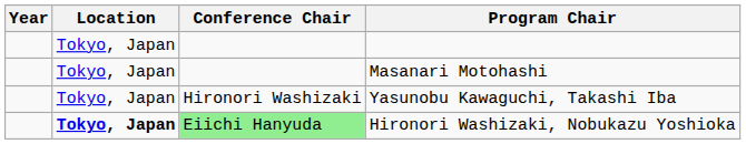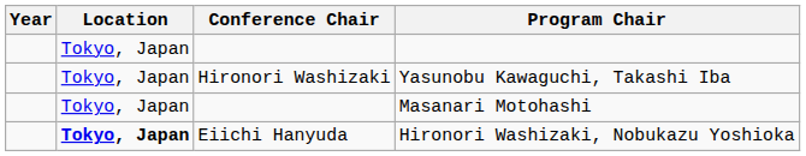 <table class="wikitable">
 <tr>
 <th>Year</th>
 <th>Location</th>
 <th>Conference Chair</th>
 <th>Program Chair</th>
 </tr>
 <tr>
 <td></td>
 <td><a href='#'>Tokyo</a>, Japan</td>
 <td></td>
 <td></td>
 </tr>
 <tr>
 <td></td>
 <td><a href='#'>Tokyo</a>, Japan</td>
+<td>Hironori Washizaki</td>
+<td>Yasunobu Kawaguchi, Takashi Iba</td>
+</tr>
+<tr>
+<td></td>
+<td><a href='#'>Tokyo</a>, Japan</td>
 <td></td>
 <td>Masanari Motohashi</td>
 </tr>
 <tr>
 <td></td>
-<td><a href='#'>Tokyo</a>, Japan</td>
-<td>Hironori Washizaki</td>
-<td>Yasunobu Kawaguchi, Takashi Iba</td>
-</tr>
-<tr>
-<td></td>
 <td><strong><a href='#'>Tokyo</a>, Japan</strong></td>
-<td style="background: lightgreen;">Eiichi Hanyuda</td>
+<td>Eiichi Hanyuda</td>
 <td>Hironori Washizaki, Nobukazu Yoshioka</td>
 </tr>
 </table>
